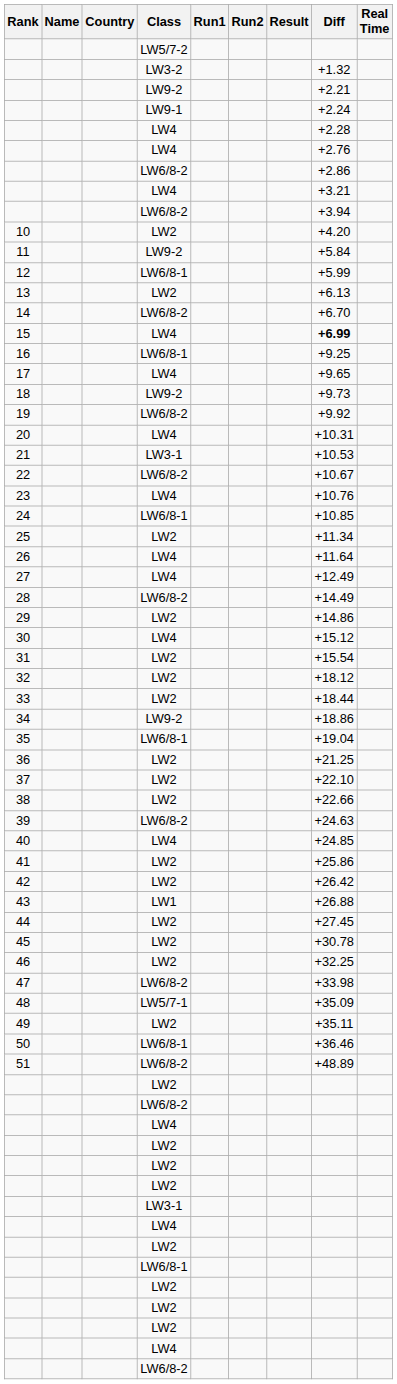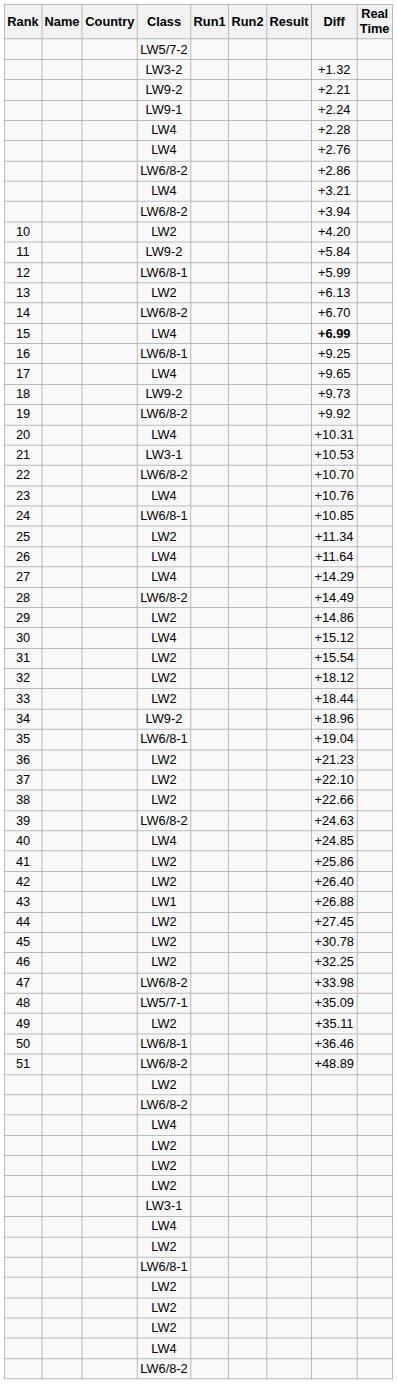 <table class="wikitable sortable" style="text-align:center">
 <tr>
 <th>Rank</th>
 <th>Name</th>
 <th>Country</th>
 <th>Class</th>
 <th>Run1</th>
 <th>Run2</th>
 <th>Result</th>
 <th Class="unsortable">Diff</th>
 <th>Real<br>Time</th>
 </tr>
 <tr>
 <td></td>
 <td align=left></td>
 <td align=left></td>
 <td>LW5/7-2</td>
 <td></td>
 <td></td>
 <td></td>
 <td></td>
 <td></td>
 </tr>
 <tr>
 <td></td>
 <td align=left></td>
 <td align=left></td>
 <td>LW3-2</td>
 <td></td>
 <td></td>
 <td></td>
 <td>+1.32</td>
 <td></td>
 </tr>
 <tr>
 <td></td>
 <td align=left></td>
 <td align=left></td>
 <td>LW9-2</td>
 <td></td>
 <td></td>
 <td></td>
 <td>+2.21</td>
 <td></td>
 </tr>
 <tr>
 <td></td>
 <td align=left></td>
 <td align=left></td>
 <td>LW9-1</td>
 <td></td>
 <td></td>
 <td></td>
 <td>+2.24</td>
 <td></td>
 </tr>
 <tr>
 <td></td>
 <td align=left></td>
 <td align=left></td>
 <td>LW4</td>
 <td></td>
 <td></td>
 <td></td>
 <td>+2.28</td>
 <td></td>
 </tr>
 <tr>
 <td></td>
 <td align=left></td>
 <td align=left></td>
 <td>LW4</td>
 <td></td>
 <td></td>
 <td></td>
 <td>+2.76</td>
 <td></td>
 </tr>
 <tr>
 <td></td>
 <td align=left></td>
 <td align=left></td>
 <td>LW6/8-2</td>
 <td></td>
 <td></td>
 <td></td>
 <td>+2.86</td>
 <td></td>
 </tr>
 <tr>
 <td></td>
 <td align=left></td>
 <td align=left></td>
 <td>LW4</td>
 <td></td>
 <td></td>
 <td></td>
 <td>+3.21</td>
 <td></td>
 </tr>
 <tr>
 <td></td>
 <td align=left></td>
 <td align=left></td>
 <td>LW6/8-2</td>
 <td></td>
 <td></td>
 <td></td>
 <td>+3.94</td>
 <td></td>
 </tr>
 <tr>
 <td>10</td>
 <td align=left></td>
 <td align=left></td>
 <td>LW2</td>
 <td></td>
 <td></td>
 <td></td>
 <td>+4.20</td>
 <td></td>
 </tr>
 <tr>
 <td>11</td>
 <td align=left></td>
 <td align=left></td>
 <td>LW9-2</td>
 <td></td>
 <td></td>
 <td></td>
 <td>+5.84</td>
 <td></td>
 </tr>
 <tr>
 <td>12</td>
 <td align=left></td>
 <td align=left></td>
 <td>LW6/8-1</td>
 <td></td>
 <td></td>
 <td></td>
 <td>+5.99</td>
 <td></td>
 </tr>
 <tr>
 <td>13</td>
 <td align=left></td>
 <td align=left></td>
 <td>LW2</td>
 <td></td>
 <td></td>
 <td></td>
 <td>+6.13</td>
 <td></td>
 </tr>
 <tr>
 <td>14</td>
 <td align=left></td>
 <td align=left></td>
 <td>LW6/8-2</td>
 <td></td>
 <td></td>
 <td></td>
 <td>+6.70</td>
 <td></td>
 </tr>
 <tr>
 <td>15</td>
 <td align=left></td>
 <td align=left></td>
 <td>LW4</td>
 <td></td>
 <td></td>
 <td></td>
 <td><strong>+6.99</strong></td>
 <td></td>
 </tr>
 <tr>
 <td>16</td>
 <td align=left></td>
 <td align=left></td>
 <td>LW6/8-1</td>
 <td></td>
 <td></td>
 <td></td>
 <td>+9.25</td>
 <td></td>
 </tr>
 <tr>
 <td>17</td>
 <td align=left></td>
 <td align=left></td>
 <td>LW4</td>
 <td></td>
 <td></td>
 <td></td>
 <td>+9.65</td>
 <td></td>
 </tr>
 <tr>
 <td>18</td>
 <td align=left></td>
 <td align=left></td>
 <td>LW9-2</td>
 <td></td>
 <td></td>
 <td></td>
 <td>+9.73</td>
 <td></td>
 </tr>
 <tr>
 <td>19</td>
 <td align=left></td>
 <td align=left></td>
 <td>LW6/8-2</td>
 <td></td>
 <td></td>
 <td></td>
 <td>+9.92</td>
 <td></td>
 </tr>
 <tr>
 <td>20</td>
 <td align=left></td>
 <td align=left></td>
 <td>LW4</td>
 <td></td>
 <td></td>
 <td></td>
 <td>+10.31</td>
 <td></td>
 </tr>
 <tr>
 <td>21</td>
 <td align=left></td>
 <td align=left></td>
 <td>LW3-1</td>
 <td></td>
 <td></td>
 <td></td>
 <td>+10.53</td>
 <td></td>
 </tr>
 <tr>
 <td>22</td>
 <td align=left></td>
 <td align=left></td>
 <td>LW6/8-2</td>
 <td></td>
 <td></td>
 <td></td>
-<td>+10.67</td>
+<td>+10.70</td>
 <td></td>
 </tr>
 <tr>
 <td>23</td>
 <td align=left></td>
 <td align=left></td>
 <td>LW4</td>
 <td></td>
 <td></td>
 <td></td>
 <td>+10.76</td>
 <td></td>
 </tr>
 <tr>
 <td>24</td>
 <td align=left></td>
 <td align=left></td>
 <td>LW6/8-1</td>
 <td></td>
 <td></td>
 <td></td>
 <td>+10.85</td>
 <td></td>
 </tr>
 <tr>
 <td>25</td>
 <td align=left></td>
 <td align=left></td>
 <td>LW2</td>
 <td></td>
 <td></td>
 <td></td>
 <td>+11.34</td>
 <td></td>
 </tr>
 <tr>
 <td>26</td>
 <td align=left></td>
 <td align=left></td>
 <td>LW4</td>
 <td></td>
 <td></td>
 <td></td>
 <td>+11.64</td>
 <td></td>
 </tr>
 <tr>
 <td>27</td>
 <td align=left></td>
 <td align=left></td>
 <td>LW4</td>
 <td></td>
 <td></td>
 <td></td>
-<td>+12.49</td>
+<td>+14.29</td>
 <td></td>
 </tr>
 <tr>
 <td>28</td>
 <td align=left></td>
 <td align=left></td>
 <td>LW6/8-2</td>
 <td></td>
 <td></td>
 <td></td>
 <td>+14.49</td>
 <td></td>
 </tr>
 <tr>
 <td>29</td>
 <td align=left></td>
 <td align=left></td>
 <td>LW2</td>
 <td></td>
 <td></td>
 <td></td>
 <td>+14.86</td>
 <td></td>
 </tr>
 <tr>
 <td>30</td>
 <td align=left></td>
 <td align=left></td>
 <td>LW4</td>
 <td></td>
 <td></td>
 <td></td>
 <td>+15.12</td>
 <td></td>
 </tr>
 <tr>
 <td>31</td>
 <td align=left></td>
 <td align=left></td>
 <td>LW2</td>
 <td></td>
 <td></td>
 <td></td>
 <td>+15.54</td>
 <td></td>
 </tr>
 <tr>
 <td>32</td>
 <td align=left></td>
 <td align=left></td>
 <td>LW2</td>
 <td></td>
 <td></td>
 <td></td>
 <td>+18.12</td>
 <td></td>
 </tr>
 <tr>
 <td>33</td>
 <td align=left></td>
 <td align=left></td>
 <td>LW2</td>
 <td></td>
 <td></td>
 <td></td>
 <td>+18.44</td>
 <td></td>
 </tr>
 <tr>
 <td>34</td>
 <td align=left></td>
 <td align=left></td>
 <td>LW9-2</td>
 <td></td>
 <td></td>
 <td></td>
-<td>+18.86</td>
+<td>+18.96</td>
 <td></td>
 </tr>
 <tr>
 <td>35</td>
 <td align=left></td>
 <td align=left></td>
 <td>LW6/8-1</td>
 <td></td>
 <td></td>
 <td></td>
 <td>+19.04</td>
 <td></td>
 </tr>
 <tr>
 <td>36</td>
 <td align=left></td>
 <td align=left></td>
 <td>LW2</td>
 <td></td>
 <td></td>
 <td></td>
-<td>+21.25</td>
+<td>+21.23</td>
 <td></td>
 </tr>
 <tr>
 <td>37</td>
 <td align=left></td>
 <td align=left></td>
 <td>LW2</td>
 <td></td>
 <td></td>
 <td></td>
 <td>+22.10</td>
 <td></td>
 </tr>
 <tr>
 <td>38</td>
 <td align=left></td>
 <td align=left></td>
 <td>LW2</td>
 <td></td>
 <td></td>
 <td></td>
 <td>+22.66</td>
 <td></td>
 </tr>
 <tr>
 <td>39</td>
 <td align=left></td>
 <td align=left></td>
 <td>LW6/8-2</td>
 <td></td>
 <td></td>
 <td></td>
 <td>+24.63</td>
 <td></td>
 </tr>
 <tr>
 <td>40</td>
 <td align=left></td>
 <td align=left></td>
 <td>LW4</td>
 <td></td>
 <td></td>
 <td></td>
 <td>+24.85</td>
 <td></td>
 </tr>
 <tr>
 <td>41</td>
 <td align=left></td>
 <td align=left></td>
 <td>LW2</td>
 <td></td>
 <td></td>
 <td></td>
 <td>+25.86</td>
 <td></td>
 </tr>
 <tr>
 <td>42</td>
 <td align=left></td>
 <td align=left></td>
 <td>LW2</td>
 <td></td>
 <td></td>
 <td></td>
-<td>+26.42</td>
+<td>+26.40</td>
 <td></td>
 </tr>
 <tr>
 <td>43</td>
 <td align=left></td>
 <td align=left></td>
 <td>LW1</td>
 <td></td>
 <td></td>
 <td></td>
 <td>+26.88</td>
 <td></td>
 </tr>
 <tr>
 <td>44</td>
 <td align=left></td>
 <td align=left></td>
 <td>LW2</td>
 <td></td>
 <td></td>
 <td></td>
 <td>+27.45</td>
 <td></td>
 </tr>
 <tr>
 <td>45</td>
 <td align=left></td>
 <td align=left></td>
 <td>LW2</td>
 <td></td>
 <td></td>
 <td></td>
 <td>+30.78</td>
 <td></td>
 </tr>
 <tr>
 <td>46</td>
 <td align=left></td>
 <td align=left></td>
 <td>LW2</td>
 <td></td>
 <td></td>
 <td></td>
 <td>+32.25</td>
 <td></td>
 </tr>
 <tr>
 <td>47</td>
 <td align=left></td>
 <td align=left></td>
 <td>LW6/8-2</td>
 <td></td>
 <td></td>
 <td></td>
 <td>+33.98</td>
 <td></td>
 </tr>
 <tr>
 <td>48</td>
 <td align=left></td>
 <td align=left></td>
 <td>LW5/7-1</td>
 <td></td>
 <td></td>
 <td></td>
 <td>+35.09</td>
 <td></td>
 </tr>
 <tr>
 <td>49</td>
 <td align=left></td>
 <td align=left></td>
 <td>LW2</td>
 <td></td>
 <td></td>
 <td></td>
 <td>+35.11</td>
 <td></td>
 </tr>
 <tr>
 <td>50</td>
 <td align=left></td>
 <td align=left></td>
 <td>LW6/8-1</td>
 <td></td>
 <td></td>
 <td></td>
 <td>+36.46</td>
 <td></td>
 </tr>
 <tr>
 <td>51</td>
 <td align=left></td>
 <td align=left></td>
 <td>LW6/8-2</td>
 <td></td>
 <td></td>
 <td></td>
 <td>+48.89</td>
 <td></td>
 </tr>
 <tr>
 <td></td>
 <td align=left></td>
 <td align=left></td>
 <td>LW2</td>
 <td></td>
 <td></td>
 <td></td>
 <td></td>
 <td></td>
 </tr>
 <tr>
 <td></td>
 <td align=left></td>
 <td align=left></td>
 <td>LW6/8-2</td>
 <td></td>
 <td></td>
 <td></td>
 <td></td>
 <td></td>
 </tr>
 <tr>
 <td></td>
 <td align=left></td>
 <td align=left></td>
 <td>LW4</td>
 <td></td>
 <td></td>
 <td></td>
 <td></td>
 <td></td>
 </tr>
 <tr>
 <td></td>
 <td align=left></td>
 <td align=left></td>
 <td>LW2</td>
 <td></td>
 <td></td>
 <td></td>
 <td></td>
 <td></td>
 </tr>
 <tr>
 <td></td>
 <td align=left></td>
 <td align=left></td>
 <td>LW2</td>
 <td></td>
 <td></td>
 <td></td>
 <td></td>
 <td></td>
 </tr>
 <tr>
 <td></td>
 <td align=left></td>
 <td align=left></td>
 <td>LW2</td>
 <td></td>
 <td></td>
 <td></td>
 <td></td>
 <td></td>
 </tr>
 <tr>
 <td></td>
 <td align=left></td>
 <td align=left></td>
 <td>LW3-1</td>
 <td></td>
 <td></td>
 <td></td>
 <td></td>
 <td></td>
 </tr>
 <tr>
 <td></td>
 <td align=left></td>
 <td align=left></td>
 <td>LW4</td>
 <td></td>
 <td></td>
 <td></td>
 <td></td>
 <td></td>
 </tr>
 <tr>
 <td></td>
 <td align=left></td>
 <td align=left></td>
 <td>LW2</td>
 <td></td>
 <td></td>
 <td></td>
 <td></td>
 <td></td>
 </tr>
 <tr>
 <td></td>
 <td align=left></td>
 <td align=left></td>
 <td>LW6/8-1</td>
 <td></td>
 <td></td>
 <td></td>
 <td></td>
 <td></td>
 </tr>
 <tr>
 <td></td>
 <td align=left></td>
 <td align=left></td>
 <td>LW2</td>
 <td></td>
 <td></td>
 <td></td>
 <td></td>
 <td></td>
 </tr>
 <tr>
 <td></td>
 <td align=left></td>
 <td align=left></td>
 <td>LW2</td>
 <td></td>
 <td></td>
 <td></td>
 <td></td>
 <td></td>
 </tr>
 <tr>
 <td></td>
 <td align=left></td>
 <td align=left></td>
 <td>LW2</td>
 <td></td>
 <td></td>
 <td></td>
 <td></td>
 <td></td>
 </tr>
 <tr>
 <td></td>
 <td align=left></td>
 <td align=left></td>
 <td>LW4</td>
 <td></td>
 <td></td>
 <td></td>
 <td></td>
 <td></td>
 </tr>
 <tr>
 <td></td>
 <td align=left></td>
 <td align=left></td>
 <td>LW6/8-2</td>
 <td></td>
 <td></td>
 <td></td>
 <td></td>
 <td></td>
 </tr>
 </table>
